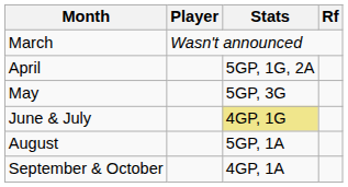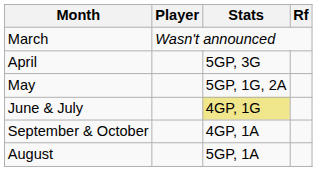 <table class="wikitable">
 <tr style="text-align:center;">
 <th>Month</th>
 <th>Player</th>
 <th>Stats</th>
 <th>Rf</th>
 </tr>
 <tr>
 <td>March</td>
 <td colspan=3><em>Wasn't announced</em></td>
 </tr>
 <tr>
 <td>April</td>
 <td></td>
-<td>5GP, 1G, 2A</td>
+<td>5GP, 3G</td>
 <td style="text-align:center;"></td>
 </tr>
 <tr>
 <td>May</td>
 <td></td>
-<td>5GP, 3G</td>
+<td>5GP, 1G, 2A</td>
 <td style="text-align:center;"></td>
 </tr>
 <tr>
 <td>June & July</td>
 <td></td>
 <td style="background: khaki;">4GP, 1G</td>
 <td style="text-align:center;"></td>
 </tr>
 <tr>
+<td>September & October</td>
+<td></td>
+<td>4GP, 1A</td>
+<td style="text-align:center;"></td>
+</tr>
+<tr>
 <td>August</td>
 <td></td>
 <td>5GP, 1A</td>
 <td style="text-align:center;"></td>
 </tr>
-<tr>
-<td>September & October</td>
-<td></td>
-<td>4GP, 1A</td>
-<td style="text-align:center;"></td>
-</tr>
 </table>
